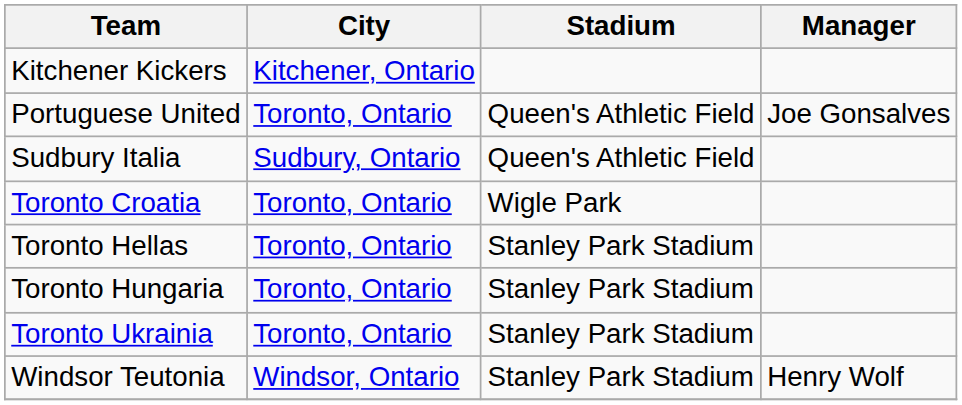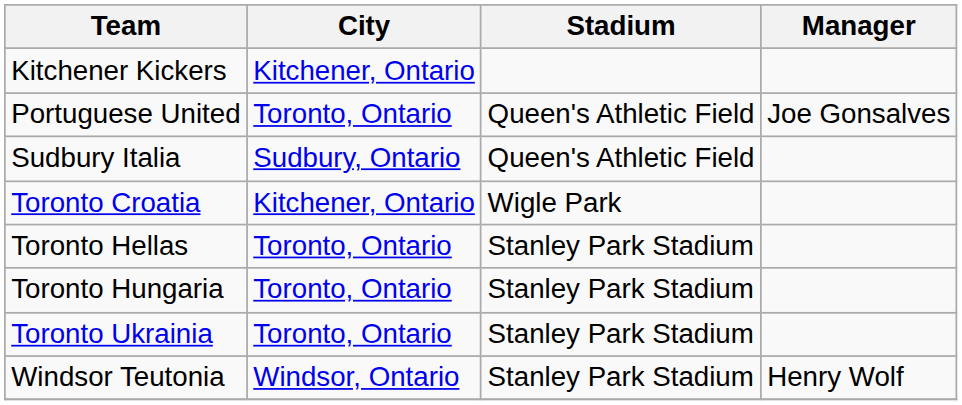 <table class="wikitable sortable">
 <tr>
 <th>Team</th>
 <th>City</th>
 <th>Stadium</th>
 <th>Manager</th>
 </tr>
 <tr>
 <td>Kitchener Kickers</td>
 <td><a href='#'>Kitchener, Ontario</a></td>
 <td></td>
 <td></td>
 </tr>
 <tr>
 <td>Portuguese United</td>
 <td><a href='#'>Toronto, Ontario</a></td>
 <td>Queen's Athletic Field</td>
 <td>Joe Gonsalves</td>
 </tr>
 <tr>
 <td>Sudbury Italia</td>
 <td><a href='#'>Sudbury, Ontario</a></td>
 <td>Queen's Athletic Field</td>
 <td></td>
 </tr>
 <tr>
 <td><a href='#'>Toronto Croatia</a></td>
-<td><a href='#'>Toronto, Ontario</a></td>
+<td><a href='#'>Kitchener, Ontario</a></td>
 <td>Wigle Park</td>
 <td></td>
 </tr>
 <tr>
 <td>Toronto Hellas</td>
 <td><a href='#'>Toronto, Ontario</a></td>
 <td>Stanley Park Stadium</td>
 <td></td>
 </tr>
 <tr>
 <td>Toronto Hungaria</td>
 <td><a href='#'>Toronto, Ontario</a></td>
 <td>Stanley Park Stadium</td>
 <td></td>
 </tr>
 <tr>
 <td><a href='#'>Toronto Ukrainia</a></td>
 <td><a href='#'>Toronto, Ontario</a></td>
 <td>Stanley Park Stadium</td>
 <td></td>
 </tr>
 <tr>
 <td>Windsor Teutonia</td>
 <td><a href='#'>Windsor, Ontario</a></td>
 <td>Stanley Park Stadium</td>
 <td>Henry Wolf</td>
 </tr>
 <tr>
 </tr>
 </table>
